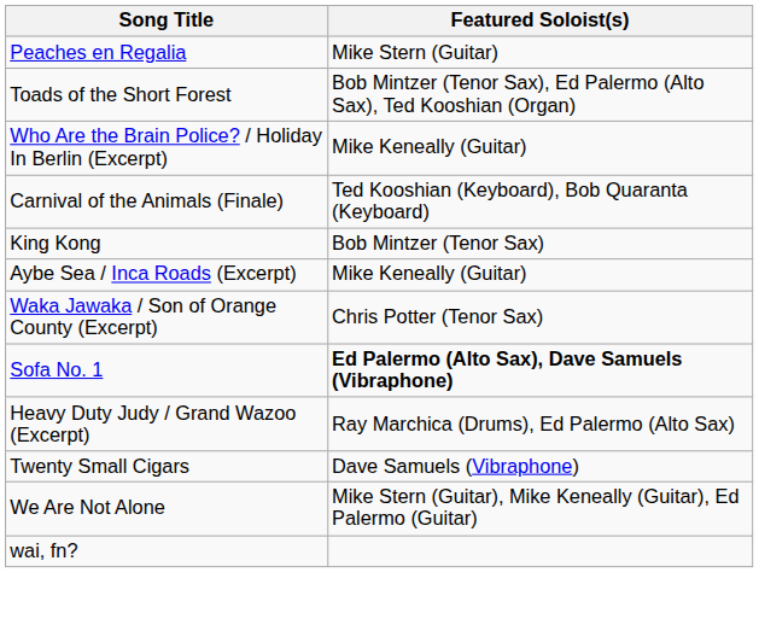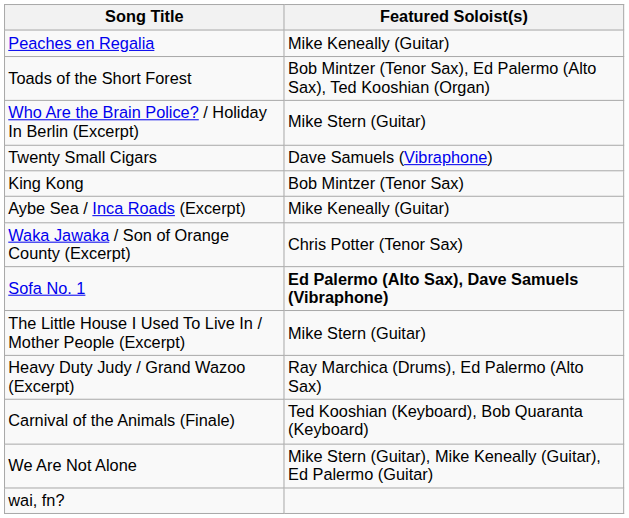 <table class = "wikitable" border = "1">
 <tr>
 <th>Song Title</th>
 <th>Featured Soloist(s)</th>
 </tr>
 <tr>
 <td><a href='#'>Peaches en Regalia</a></td>
-<td>Mike Stern (Guitar)</td>
+<td>Mike Keneally (Guitar)</td>
 </tr>
 <tr>
 <td>Toads of the Short Forest</td>
 <td>Bob Mintzer (Tenor Sax), Ed Palermo (Alto Sax), Ted Kooshian (Organ)</td>
 </tr>
 <tr>
 <td><a href='#'>Who Are the Brain Police?</a> / Holiday In Berlin (Excerpt)</td>
-<td>Mike Keneally (Guitar)</td>
+<td>Mike Stern (Guitar)</td>
 </tr>
 <tr>
-<td>Carnival of the Animals (Finale)</td>
-<td>Ted Kooshian (Keyboard), Bob Quaranta (Keyboard)</td>
+<td>Twenty Small Cigars</td>
+<td>Dave Samuels (<a href='#'>Vibraphone</a>)</td>
 </tr>
 <tr>
 <td>King Kong</td>
 <td>Bob Mintzer (Tenor Sax)</td>
 </tr>
 <tr>
 <td>Aybe Sea / <a href='#'>Inca Roads</a> (Excerpt)</td>
 <td>Mike Keneally (Guitar)</td>
 </tr>
 <tr>
 <td><a href='#'>Waka Jawaka</a> / Son of Orange County (Excerpt)</td>
 <td>Chris Potter (Tenor Sax)</td>
 </tr>
 <tr>
 <td><a href='#'>Sofa No. 1</a></td>
 <td><strong>Ed Palermo (Alto Sax), Dave Samuels (Vibraphone)</strong></td>
 </tr>
 <tr>
+<td>The Little House I Used To Live In / Mother People (Excerpt)</td>
+<td>Mike Stern (Guitar)</td>
+</tr>
+<tr>
 <td>Heavy Duty Judy / Grand Wazoo (Excerpt)</td>
 <td>Ray Marchica (Drums), Ed Palermo (Alto Sax)</td>
 </tr>
 <tr>
-<td>Twenty Small Cigars</td>
-<td>Dave Samuels (<a href='#'>Vibraphone</a>)</td>
+<td>Carnival of the Animals (Finale)</td>
+<td>Ted Kooshian (Keyboard), Bob Quaranta (Keyboard)</td>
 </tr>
 <tr>
 <td>We Are Not Alone</td>
 <td>Mike Stern (Guitar), Mike Keneally (Guitar), Ed Palermo (Guitar)</td>
 </tr>
 <tr>
 <td>wai, fn?</td>
 <td></td>
 </tr>
 </table>
